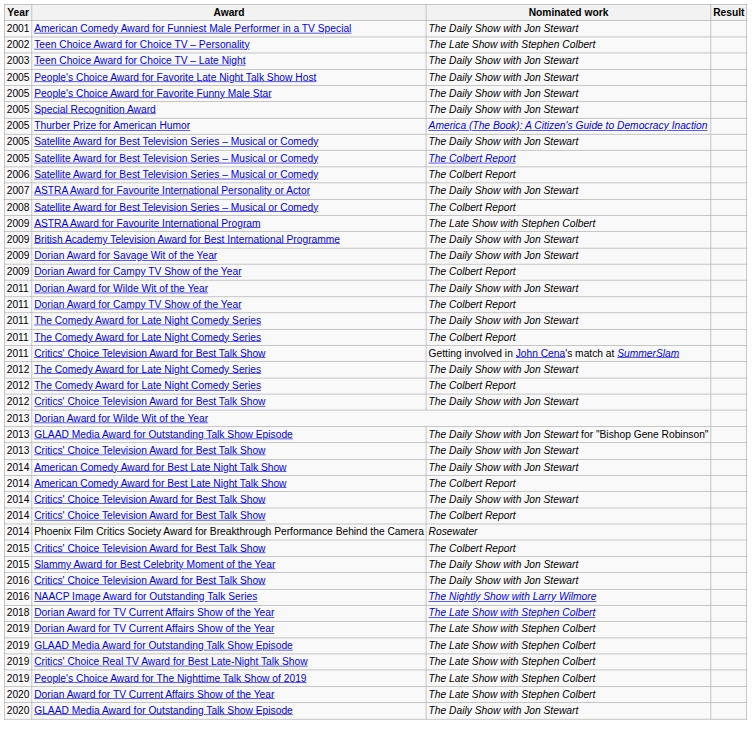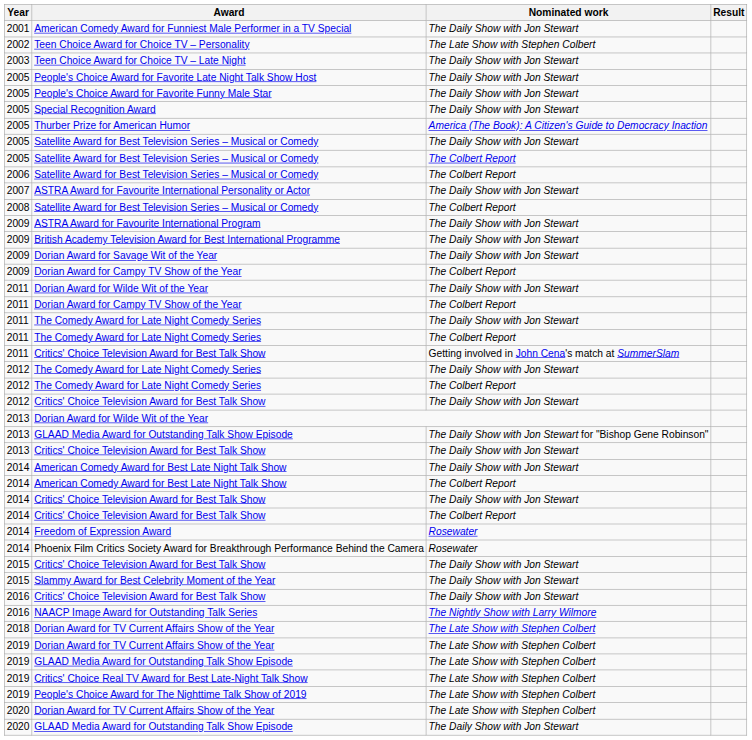 <table class="wikitable sortable">
 <tr>
 <th>Year</th>
 <th>Award</th>
 <th>Nominated work</th>
 <th>Result</th>
 </tr>
 <tr>
 <td>2001</td>
 <td><a href='#'>American Comedy Award for Funniest Male Performer in a TV Special</a></td>
 <td><em>The Daily Show with Jon Stewart</em></td>
 <td></td>
 </tr>
 <tr>
 <td>2002</td>
 <td><a href='#'>Teen Choice Award for Choice TV – Personality</a></td>
 <td><em>The Late Show with Stephen Colbert</em></td>
 <td></td>
 </tr>
 <tr>
 <td>2003</td>
 <td><a href='#'>Teen Choice Award for Choice TV – Late Night</a></td>
 <td><em>The Daily Show with Jon Stewart</em></td>
 <td></td>
 </tr>
 <tr>
 <td>2005</td>
 <td><a href='#'>People's Choice Award for Favorite Late Night Talk Show Host</a></td>
 <td><em>The Daily Show with Jon Stewart</em></td>
 <td></td>
 </tr>
 <tr>
 <td>2005</td>
 <td><a href='#'>People's Choice Award for Favorite Funny Male Star</a></td>
 <td><em>The Daily Show with Jon Stewart</em></td>
 <td></td>
 </tr>
 <tr>
 <td>2005</td>
 <td><a href='#'>Special Recognition Award</a></td>
 <td><em>The Daily Show with Jon Stewart</em></td>
 <td></td>
 </tr>
 <tr>
 <td>2005</td>
 <td><a href='#'>Thurber Prize for American Humor</a></td>
 <td><em><a href='#'>America (The Book): A Citizen's Guide to Democracy Inaction</a></em></td>
 <td></td>
 </tr>
 <tr>
 <td>2005</td>
 <td><a href='#'>Satellite Award for Best Television Series – Musical or Comedy</a></td>
 <td><em>The Daily Show with Jon Stewart</em></td>
 <td></td>
 </tr>
 <tr>
 <td>2005</td>
 <td><a href='#'>Satellite Award for Best Television Series – Musical or Comedy</a></td>
 <td><em><a href='#'>The Colbert Report</a></em></td>
 <td></td>
 </tr>
 <tr>
 <td>2006</td>
 <td><a href='#'>Satellite Award for Best Television Series – Musical or Comedy</a></td>
 <td><em>The Colbert Report</em></td>
 <td></td>
 </tr>
 <tr>
 <td>2007</td>
 <td><a href='#'>ASTRA Award for Favourite International Personality or Actor</a></td>
 <td><em>The Daily Show with Jon Stewart</em></td>
 <td></td>
 </tr>
 <tr>
 <td>2008</td>
 <td><a href='#'>Satellite Award for Best Television Series – Musical or Comedy</a></td>
 <td><em>The Colbert Report</em></td>
 <td></td>
 </tr>
 <tr>
 <td>2009</td>
 <td><a href='#'>ASTRA Award for Favourite International Program</a></td>
-<td><em>The Late Show with Stephen Colbert</em></td>
+<td><em>The Daily Show with Jon Stewart</em></td>
 <td></td>
 </tr>
 <tr>
 <td>2009</td>
 <td><a href='#'>British Academy Television Award for Best International Programme</a></td>
 <td><em>The Daily Show with Jon Stewart</em></td>
 <td></td>
 </tr>
 <tr>
 <td>2009</td>
 <td><a href='#'>Dorian Award for Savage Wit of the Year</a></td>
 <td><em>The Daily Show with Jon Stewart</em></td>
 <td></td>
 </tr>
 <tr>
 <td>2009</td>
 <td><a href='#'>Dorian Award for Campy TV Show of the Year</a></td>
 <td><em>The Colbert Report</em></td>
 <td></td>
 </tr>
 <tr>
 <td>2011</td>
 <td><a href='#'>Dorian Award for Wilde Wit of the Year</a></td>
 <td><em>The Daily Show with Jon Stewart</em></td>
 <td></td>
 </tr>
 <tr>
 <td>2011</td>
 <td><a href='#'>Dorian Award for Campy TV Show of the Year</a></td>
 <td><em>The Colbert Report</em></td>
 <td></td>
 </tr>
 <tr>
 <td>2011</td>
 <td><a href='#'>The Comedy Award for Late Night Comedy Series</a></td>
 <td><em>The Daily Show with Jon Stewart</em></td>
 <td></td>
 </tr>
 <tr>
 <td>2011</td>
 <td><a href='#'>The Comedy Award for Late Night Comedy Series</a></td>
 <td><em>The Colbert Report</em></td>
 <td></td>
 </tr>
 <tr>
 <td>2011</td>
 <td><a href='#'>Critics' Choice Television Award for Best Talk Show</a></td>
 <td>Getting involved in <a href='#'>John Cena</a>'s match at <em><a href='#'>SummerSlam</a></em></td>
 <td></td>
 </tr>
 <tr>
 <td>2012</td>
 <td><a href='#'>The Comedy Award for Late Night Comedy Series</a></td>
 <td><em>The Daily Show with Jon Stewart</em></td>
 <td></td>
 </tr>
 <tr>
 <td>2012</td>
 <td><a href='#'>The Comedy Award for Late Night Comedy Series</a></td>
 <td><em>The Colbert Report</em></td>
 <td></td>
 </tr>
 <tr>
 <td>2012</td>
 <td><a href='#'>Critics' Choice Television Award for Best Talk Show</a></td>
 <td><em>The Daily Show with Jon Stewart</em></td>
 <td></td>
 </tr>
 <tr>
 <td>2013</td>
 <td colspan="2"><a href='#'>Dorian Award for Wilde Wit of the Year</a></td>
 <td></td>
 </tr>
 <tr>
 <td>2013</td>
 <td><a href='#'>GLAAD Media Award for Outstanding Talk Show Episode</a></td>
 <td><em>The Daily Show with Jon Stewart</em> for "Bishop Gene Robinson"</td>
 <td></td>
 </tr>
 <tr>
 <td>2013</td>
 <td><a href='#'>Critics' Choice Television Award for Best Talk Show</a></td>
 <td><em>The Daily Show with Jon Stewart</em></td>
 <td></td>
 </tr>
 <tr>
 <td>2014</td>
 <td><a href='#'>American Comedy Award for Best Late Night Talk Show</a></td>
 <td><em>The Daily Show with Jon Stewart</em></td>
 <td></td>
 </tr>
 <tr>
 <td>2014</td>
 <td><a href='#'>American Comedy Award for Best Late Night Talk Show</a></td>
 <td><em>The Colbert Report</em></td>
 <td></td>
 </tr>
 <tr>
 <td>2014</td>
 <td><a href='#'>Critics' Choice Television Award for Best Talk Show</a></td>
 <td><em>The Daily Show with Jon Stewart</em></td>
 <td></td>
 </tr>
 <tr>
 <td>2014</td>
 <td><a href='#'>Critics' Choice Television Award for Best Talk Show</a></td>
 <td><em>The Colbert Report</em></td>
 <td></td>
 </tr>
 <tr>
 <td>2014</td>
+<td><a href='#'>Freedom of Expression Award</a></td>
+<td><em><a href='#'>Rosewater</a></em></td>
+<td></td>
+</tr>
+<tr>
+<td>2014</td>
 <td>Phoenix Film Critics Society Award for Breakthrough Performance Behind the Camera</td>
 <td><em>Rosewater</em></td>
 <td></td>
 </tr>
 <tr>
 <td>2015</td>
 <td><a href='#'>Critics' Choice Television Award for Best Talk Show</a></td>
-<td><em>The Colbert Report</em></td>
+<td><em>The Daily Show with Jon Stewart</em></td>
 <td></td>
 </tr>
 <tr>
 <td>2015</td>
 <td><a href='#'>Slammy Award for Best Celebrity Moment of the Year</a></td>
 <td><em>The Daily Show with Jon Stewart</em></td>
 <td></td>
 </tr>
 <tr>
 <td>2016</td>
 <td><a href='#'>Critics' Choice Television Award for Best Talk Show</a></td>
 <td><em>The Daily Show with Jon Stewart</em></td>
 <td></td>
 </tr>
 <tr>
 <td>2016</td>
 <td><a href='#'>NAACP Image Award for Outstanding Talk Series</a></td>
 <td><em><a href='#'>The Nightly Show with Larry Wilmore</a></em></td>
 <td></td>
 </tr>
 <tr>
 <td>2018</td>
 <td><a href='#'>Dorian Award for TV Current Affairs Show of the Year</a></td>
 <td><em><a href='#'>The Late Show with Stephen Colbert</a></em></td>
 <td></td>
 </tr>
 <tr>
 <td>2019</td>
 <td><a href='#'>Dorian Award for TV Current Affairs Show of the Year</a></td>
 <td><em>The Late Show with Stephen Colbert</em></td>
 <td></td>
 </tr>
 <tr>
 <td>2019</td>
 <td><a href='#'>GLAAD Media Award for Outstanding Talk Show Episode</a></td>
 <td><em>The Late Show with Stephen Colbert</em></td>
 <td></td>
 </tr>
 <tr>
 <td>2019</td>
 <td><a href='#'>Critics' Choice Real TV Award for Best Late-Night Talk Show</a></td>
 <td><em>The Late Show with Stephen Colbert</em></td>
 <td></td>
 </tr>
 <tr>
 <td>2019</td>
 <td><a href='#'>People's Choice Award for The Nighttime Talk Show of 2019</a></td>
 <td><em>The Late Show with Stephen Colbert</em></td>
 <td></td>
 </tr>
 <tr>
 <td>2020</td>
 <td><a href='#'>Dorian Award for TV Current Affairs Show of the Year</a></td>
 <td><em>The Late Show with Stephen Colbert</em></td>
 <td></td>
 </tr>
 <tr>
 <td>2020</td>
 <td><a href='#'>GLAAD Media Award for Outstanding Talk Show Episode</a></td>
 <td><em>The Daily Show with Jon Stewart</em></td>
 <td></td>
 </tr>
 </table>
